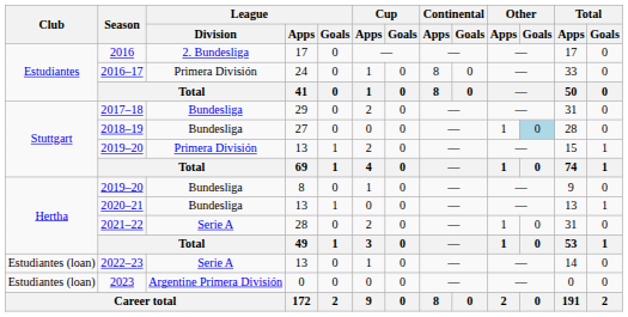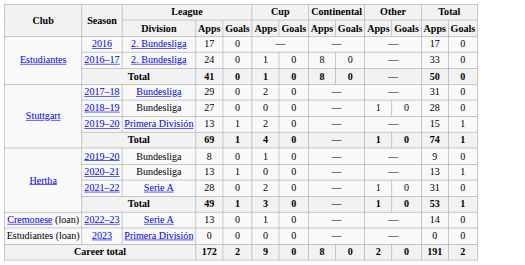 <table class="wikitable" style="text-align:center">
 <tr>
 <th rowspan="2">Club</th>
 <th rowspan="2">Season</th>
 <th colspan="3">League</th>
 <th colspan="2">Cup</th>
 <th colspan="2">Continental</th>
 <th colspan="2">Other</th>
 <th colspan="2">Total</th>
 </tr>
 <tr>
 <th>Division</th>
 <th>Apps</th>
 <th>Goals</th>
 <th>Apps</th>
 <th>Goals</th>
 <th>Apps</th>
 <th>Goals</th>
 <th>Apps</th>
 <th>Goals</th>
 <th>Apps</th>
 <th>Goals</th>
 </tr>
 <tr>
 <td rowspan="3"><a href='#'>Estudiantes</a></td>
 <td><a href='#'>2016</a></td>
 <td rowspan="1"><a href='#'>2. Bundesliga</a></td>
 <td>17</td>
 <td>0</td>
 <td colspan="2">—</td>
 <td colspan="2">—</td>
 <td colspan="2">—</td>
 <td>17</td>
 <td>0</td>
 </tr>
 <tr>
 <td><a href='#'>2016–17</a></td>
-<td>Primera División</td>
+<td rowspan="1"><a href='#'>2. Bundesliga</a></td>
 <td>24</td>
 <td>0</td>
 <td>1</td>
 <td>0</td>
 <td>8</td>
 <td>0</td>
 <td colspan="2">—</td>
 <td>33</td>
 <td>0</td>
 </tr>
 <tr>
 <th colspan="2">Total</th>
 <th>41</th>
 <th>0</th>
 <th>1</th>
 <th>0</th>
 <th>8</th>
 <th>0</th>
 <th colspan="2">—</th>
 <th>50</th>
 <th>0</th>
 </tr>
 <tr>
 <td rowspan="4"><a href='#'>Stuttgart</a></td>
 <td><a href='#'>2017–18</a></td>
 <td><a href='#'>Bundesliga</a></td>
 <td>29</td>
 <td>0</td>
 <td>2</td>
 <td>0</td>
 <td colspan="2">—</td>
 <td colspan="2">—</td>
 <td>31</td>
 <td>0</td>
 </tr>
 <tr>
 <td><a href='#'>2018–19</a></td>
 <td>Bundesliga</td>
 <td>27</td>
 <td>0</td>
 <td>0</td>
 <td>0</td>
 <td colspan="2">—</td>
 <td>1</td>
-<td style="background: lightblue;">0</td>
+<td>0</td>
 <td>28</td>
 <td>0</td>
 </tr>
 <tr>
 <td><a href='#'>2019–20</a></td>
 <td><a href='#'>Primera División</a></td>
 <td>13</td>
 <td>1</td>
 <td>2</td>
 <td>0</td>
 <td colspan="2">—</td>
 <td colspan="2">—</td>
 <td>15</td>
 <td>1</td>
 </tr>
 <tr>
 <th colspan="2">Total</th>
 <th>69</th>
 <th>1</th>
 <th>4</th>
 <th>0</th>
 <th colspan="2">—</th>
 <th>1</th>
 <th>0</th>
 <th>74</th>
 <th>1</th>
 </tr>
 <tr>
 <td rowspan="4"><a href='#'>Hertha</a></td>
 <td><a href='#'>2019–20</a></td>
 <td>Bundesliga</td>
 <td>8</td>
 <td>0</td>
 <td>1</td>
 <td>0</td>
 <td colspan="2">—</td>
 <td colspan="2">—</td>
 <td>9</td>
 <td>0</td>
 </tr>
 <tr>
 <td><a href='#'>2020–21</a></td>
 <td>Bundesliga</td>
 <td>13</td>
 <td>1</td>
 <td>0</td>
 <td>0</td>
 <td colspan="2">—</td>
 <td colspan="2">—</td>
 <td>13</td>
 <td>1</td>
 </tr>
 <tr>
 <td><a href='#'>2021–22</a></td>
 <td><a href='#'>Serie A</a></td>
 <td>28</td>
 <td>0</td>
 <td>2</td>
 <td>0</td>
 <td colspan="2">—</td>
 <td>1</td>
 <td>0</td>
 <td>31</td>
 <td>0</td>
 </tr>
 <tr>
 <th colspan="2">Total</th>
 <th>49</th>
 <th>1</th>
 <th>3</th>
 <th>0</th>
 <th colspan="2">—</th>
 <th>1</th>
 <th>0</th>
 <th>53</th>
 <th>1</th>
 </tr>
 <tr>
-<td>Estudiantes (loan)</td>
+<td><a href='#'>Cremonese</a> (loan)</td>
 <td><a href='#'>2022–23</a></td>
 <td><a href='#'>Serie A</a></td>
 <td>13</td>
 <td>0</td>
 <td>1</td>
 <td>0</td>
 <td colspan="2">—</td>
 <td colspan="2">—</td>
 <td>14</td>
 <td>0</td>
 </tr>
 <tr>
 <td>Estudiantes (loan)</td>
 <td><a href='#'>2023</a></td>
-<td><a href='#'>Argentine Primera División</a></td>
+<td><a href='#'>Primera División</a></td>
 <td>0</td>
 <td>0</td>
 <td>0</td>
 <td>0</td>
 <td colspan="2">—</td>
 <td colspan="2">—</td>
 <td>0</td>
 <td>0</td>
 </tr>
 <tr>
 <th colspan="3">Career total</th>
 <th>172</th>
 <th>2</th>
 <th>9</th>
 <th>0</th>
 <th>8</th>
 <th>0</th>
 <th>2</th>
 <th>0</th>
 <th>191</th>
 <th>2</th>
 </tr>
 </table>
